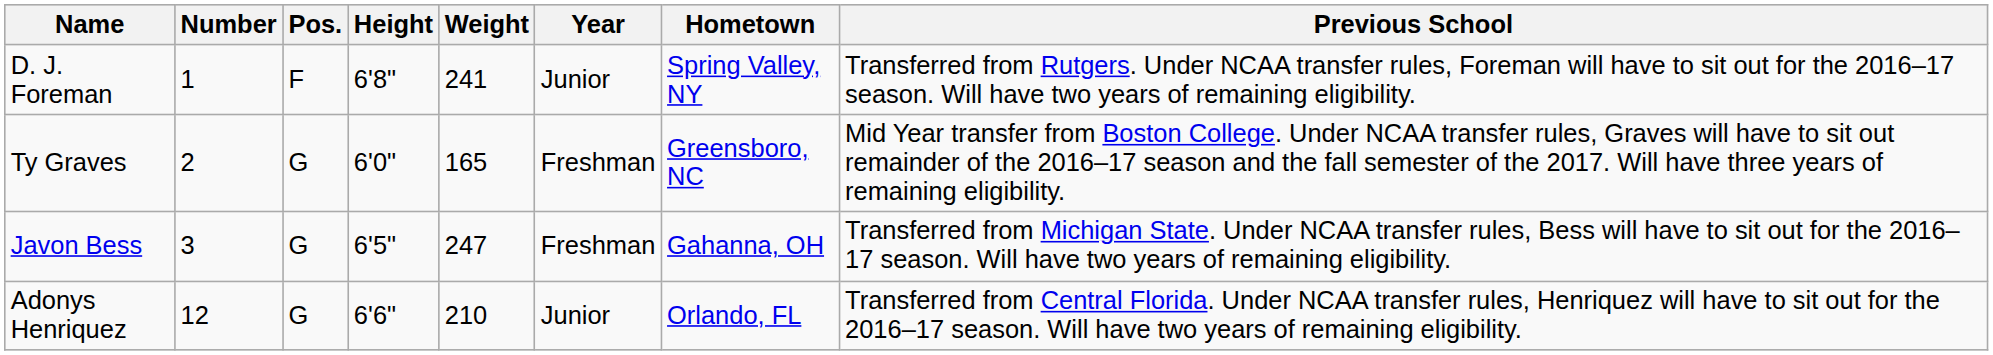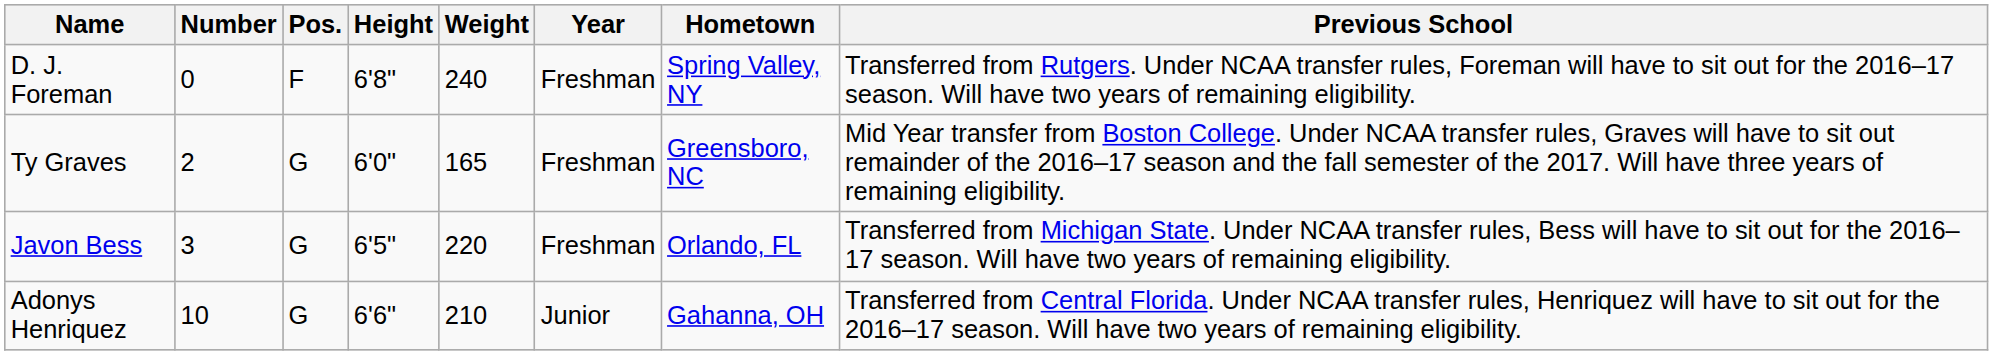 <table class="wikitable sortable" border="1">
 <tr>
 <th>Name</th>
 <th>Number</th>
 <th>Pos.</th>
 <th>Height</th>
 <th>Weight</th>
 <th>Year</th>
 <th>Hometown</th>
 <th class="unsortable">Previous School</th>
 </tr>
 <tr>
 <td>D. J. Foreman</td>
-<td>1</td>
+<td>0</td>
 <td>F</td>
 <td>6'8"</td>
-<td>241</td>
-<td>Junior</td>
+<td>240</td>
+<td>Freshman</td>
 <td><a href='#'>Spring Valley, NY</a></td>
 <td>Transferred from <a href='#'>Rutgers</a>. Under NCAA transfer rules, Foreman will have to sit out for the 2016–17 season. Will have two years of remaining eligibility.</td>
 </tr>
 <tr>
 <td>Ty Graves</td>
 <td>2</td>
 <td>G</td>
 <td>6'0"</td>
 <td>165</td>
 <td>Freshman</td>
 <td><a href='#'>Greensboro, NC</a></td>
 <td>Mid Year transfer from <a href='#'>Boston College</a>. Under NCAA transfer rules, Graves will have to sit out remainder of the 2016–17 season and the fall semester of the 2017. Will have three years of remaining eligibility.</td>
 </tr>
 <tr>
 <td><a href='#'>Javon Bess</a></td>
 <td>3</td>
 <td>G</td>
 <td>6'5"</td>
-<td>247</td>
+<td>220</td>
 <td>Freshman</td>
-<td><a href='#'>Gahanna, OH</a></td>
+<td><a href='#'>Orlando, FL</a></td>
 <td>Transferred from <a href='#'>Michigan State</a>. Under NCAA transfer rules, Bess will have to sit out for the 2016–17 season. Will have two years of remaining eligibility.</td>
 </tr>
 <tr>
 <td>Adonys Henriquez</td>
-<td>12</td>
+<td>10</td>
 <td>G</td>
 <td>6'6"</td>
 <td>210</td>
 <td>Junior</td>
-<td><a href='#'>Orlando, FL</a></td>
+<td><a href='#'>Gahanna, OH</a></td>
 <td>Transferred from <a href='#'>Central Florida</a>. Under NCAA transfer rules, Henriquez will have to sit out for the 2016–17 season. Will have two years of remaining eligibility.</td>
 </tr>
 </table>
